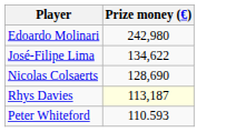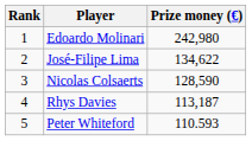 <table class="wikitable">
 <tr>
+<th>Rank</th>
 <th>Player</th>
 <th>Prize money (<a href='#'>€</a>)</th>
 </tr>
 <tr>
+<td align=center>1</td>
 <td> <a href='#'>Edoardo Molinari</a></td>
 <td align=center>242,980</td>
 </tr>
 <tr>
+<td align=center>2</td>
 <td> <a href='#'>José-Filipe Lima</a></td>
 <td align=center>134,622</td>
 </tr>
 <tr>
+<td align=center>3</td>
 <td> <a href='#'>Nicolas Colsaerts</a></td>
-<td align=center>128,690</td>
+<td align=center>128,590</td>
 </tr>
 <tr>
+<td align=center>4</td>
 <td> <a href='#'>Rhys Davies</a></td>
-<td align=center style="background: lightyellow;">113,187</td>
+<td align=center>113,187</td>
 </tr>
 <tr>
+<td align=center>5</td>
 <td> <a href='#'>Peter Whiteford</a></td>
 <td align=center>110.593</td>
 </tr>
 </table>
